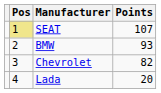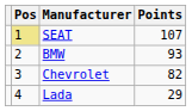 <table class="wikitable" style="font-size: 95%;">
 <tr>
 <th></th>
 <th>Pos</th>
 <th>Manufacturer</th>
 <th>Points</th>
 </tr>
 <tr>
 <td align="left"></td>
 <td style="background: khaki;">1</td>
 <td> <a href='#'>SEAT</a></td>
 <td align="right">107</td>
 </tr>
 <tr>
 <td align="left"></td>
 <td>2</td>
 <td> <a href='#'>BMW</a></td>
 <td align="right">93</td>
 </tr>
 <tr>
 <td align="left"></td>
 <td>3</td>
 <td> <a href='#'>Chevrolet</a></td>
 <td align="right">82</td>
 </tr>
 <tr>
 <td align="left"></td>
 <td>4</td>
 <td> <a href='#'>Lada</a></td>
-<td align="right">20</td>
+<td align="right">29</td>
 </tr>
 </table>
